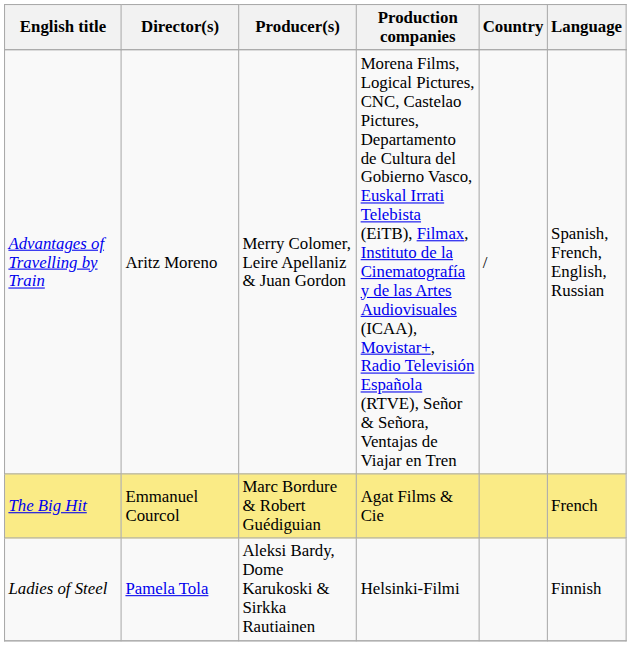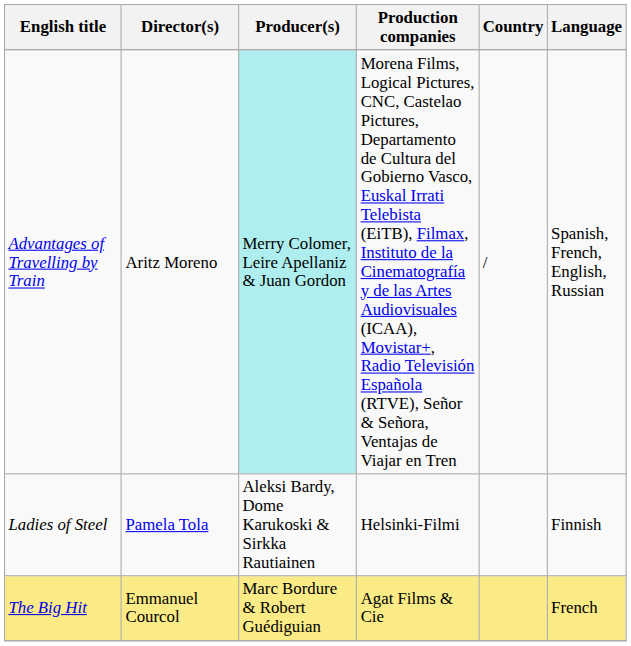 <table class="sortable wikitable" width="95%" cellpadding="5">
 <tr>
 <th width="20%">English title</th>
 <th width="20%">Director(s)</th>
 <th width="20%">Producer(s)</th>
 <th width="20%">Production companies</th>
 <th width="10%">Country</th>
 <th width="10%">Language</th>
 </tr>
 <tr>
 </tr>
 <tr>
 <td><em><a href='#'>Advantages of Travelling by Train</a></em></td>
 <td>Aritz Moreno</td>
-<td>Merry Colomer, Leire Apellaniz & Juan Gordon</td>
+<td style="background: paleturquoise;">Merry Colomer, Leire Apellaniz & Juan Gordon</td>
 <td>Morena Films, Logical Pictures, CNC, Castelao Pictures, Departamento de Cultura del Gobierno Vasco, <a href='#'>Euskal Irrati Telebista</a> (EiTB), <a href='#'>Filmax</a>, <a href='#'>Instituto de la Cinematografía y de las Artes Audiovisuales</a> (ICAA), <a href='#'>Movistar+</a>, <a href='#'>Radio Televisión Española</a> (RTVE), Señor & Señora, Ventajas de Viajar en Tren</td>
 <td> / </td>
 <td>Spanish, French, English, Russian</td>
+</tr>
+<tr>
+<td><em>Ladies of Steel</em></td>
+<td><a href='#'>Pamela Tola</a></td>
+<td>Aleksi Bardy, Dome Karukoski & Sirkka Rautiainen</td>
+<td>Helsinki-Filmi</td>
+<td></td>
+<td>Finnish</td>
 </tr>
 <tr style="background:#FAEB86">
 <td><em><a href='#'>The Big Hit</a></em></td>
 <td>Emmanuel Courcol</td>
 <td>Marc Bordure & Robert Guédiguian</td>
 <td>Agat Films & Cie</td>
 <td></td>
 <td>French</td>
 </tr>
 <tr>
-<td><em>Ladies of Steel</em></td>
-<td><a href='#'>Pamela Tola</a></td>
-<td>Aleksi Bardy, Dome Karukoski & Sirkka Rautiainen</td>
-<td>Helsinki-Filmi</td>
-<td></td>
-<td>Finnish</td>
-</tr>
-<tr>
 </tr>
 </table>
